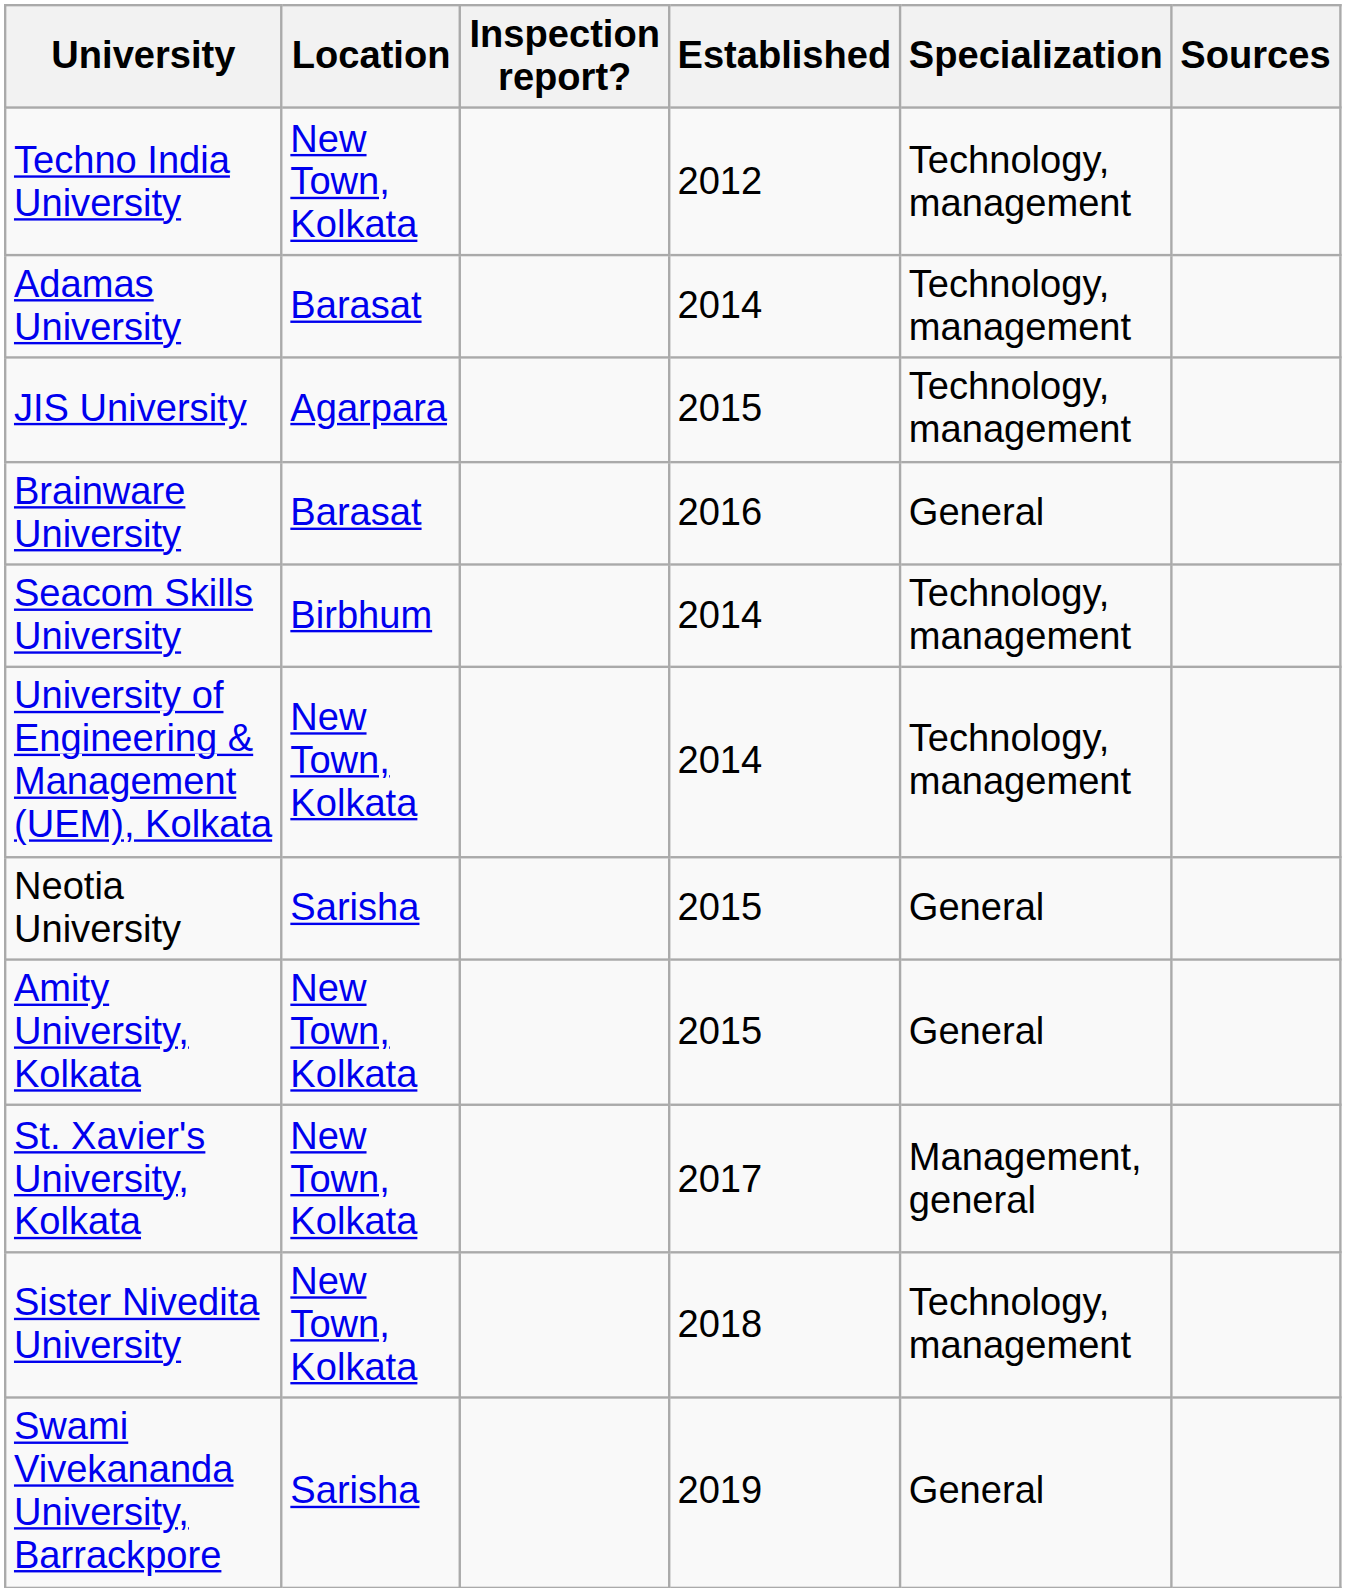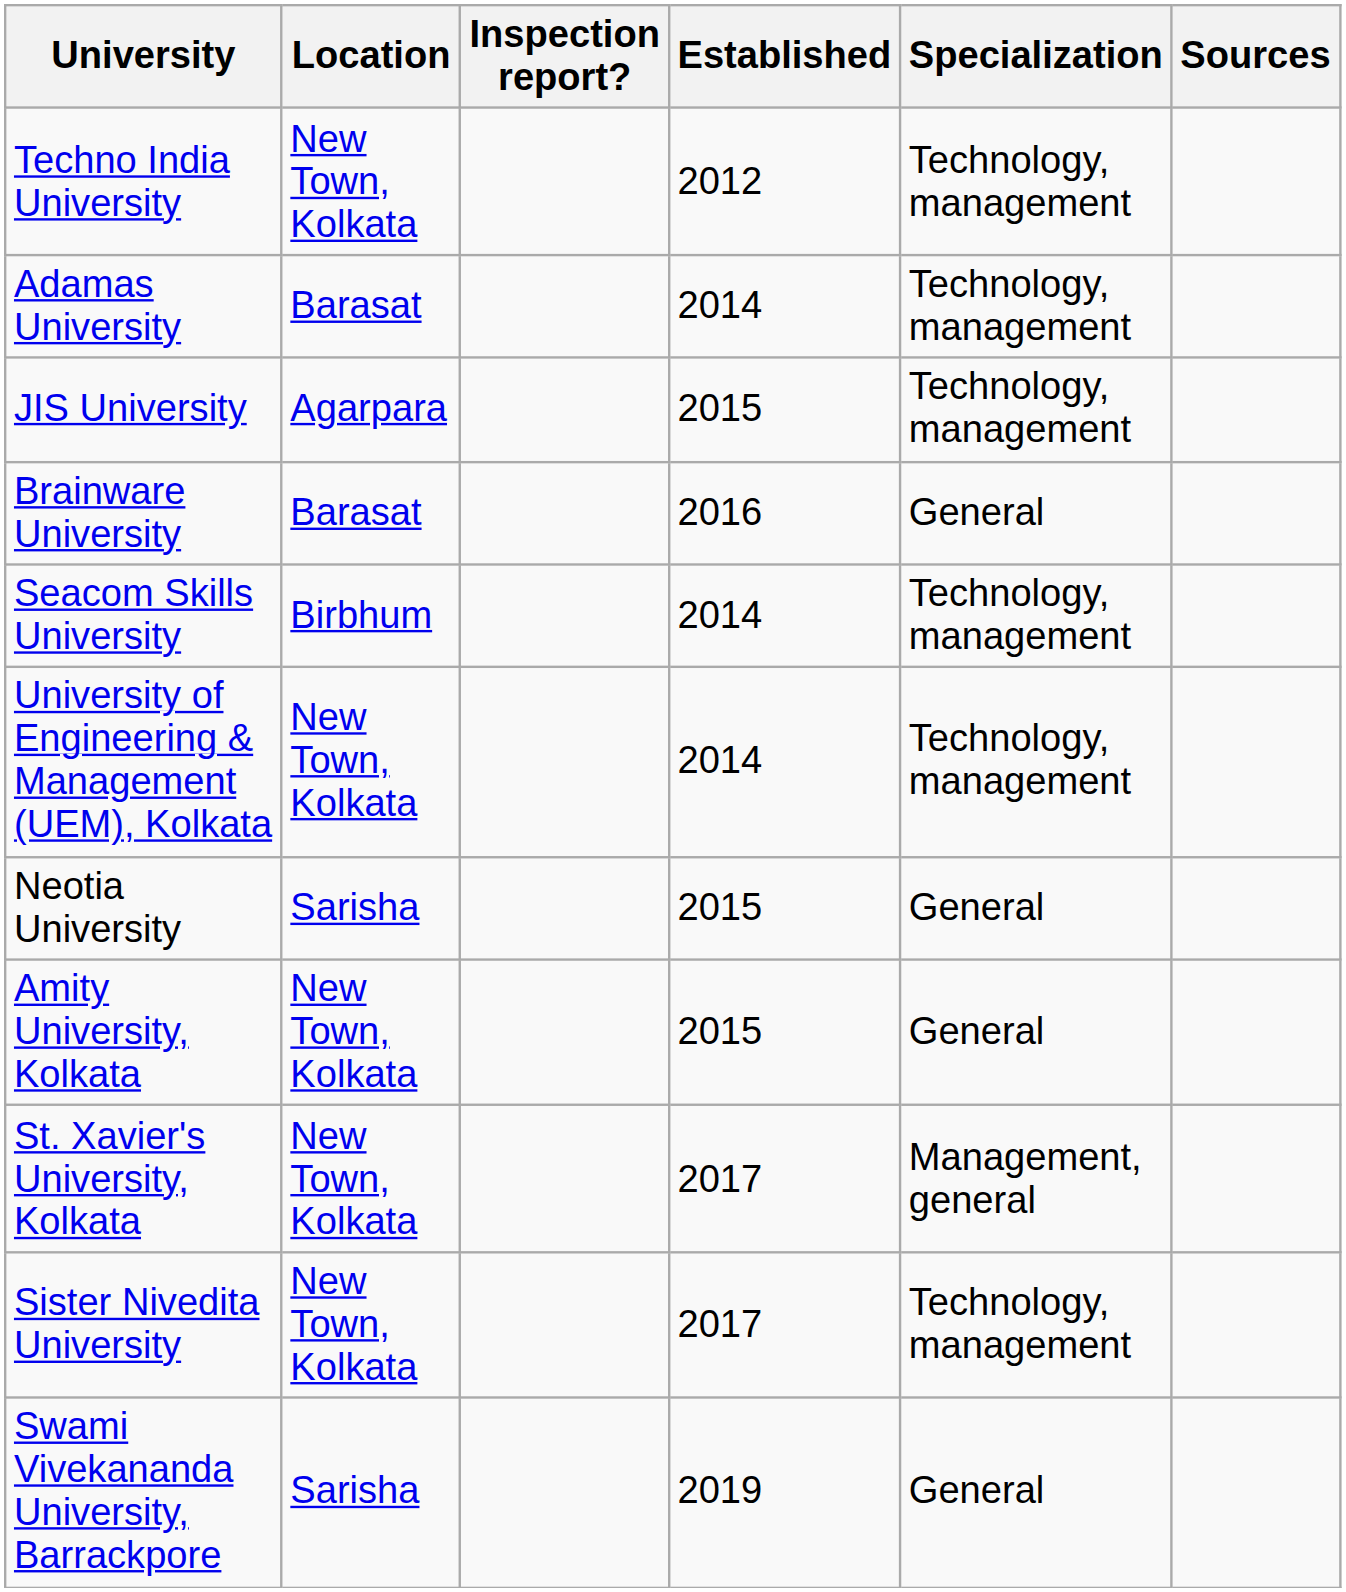 <table class="wikitable sortable collapsible plainrowheaders" border="1" style="text-align:left; width:90%">
 <tr>
 <th scope="col" style="width: 40%;">University</th>
 <th scope="col" style="width: 15%;">Location</th>
 <th scope="col" style="width: 5%;">Inspection report?</th>
 <th scope="col" style="width: 5%;">Established</th>
 <th scope="col" style="width: 15%;">Specialization</th>
 <th scope="col" style="width: 5%;" class="unsortable">Sources</th>
 </tr>
 <tr>
 <td><a href='#'>Techno India University</a></td>
 <td><a href='#'>New Town, Kolkata</a></td>
 <td></td>
 <td>2012</td>
 <td>Technology, management</td>
 <td></td>
 </tr>
 <tr>
 <td><a href='#'>Adamas University</a></td>
 <td><a href='#'>Barasat</a></td>
 <td></td>
 <td>2014</td>
 <td>Technology, management</td>
 <td></td>
 </tr>
 <tr>
 <td><a href='#'>JIS University</a></td>
 <td><a href='#'>Agarpara</a></td>
 <td></td>
 <td>2015</td>
 <td>Technology, management</td>
 <td></td>
 </tr>
 <tr>
 <td><a href='#'>Brainware University</a></td>
 <td><a href='#'>Barasat</a></td>
 <td></td>
 <td>2016</td>
 <td>General</td>
 <td></td>
 </tr>
 <tr>
 <td><a href='#'>Seacom Skills University</a></td>
 <td><a href='#'>Birbhum</a></td>
 <td></td>
 <td>2014</td>
 <td>Technology, management</td>
 <td></td>
 </tr>
 <tr>
 <td><a href='#'>University of Engineering & Management (UEM), Kolkata</a></td>
 <td><a href='#'>New Town, Kolkata</a></td>
 <td></td>
 <td>2014</td>
 <td>Technology, management</td>
 <td></td>
 </tr>
 <tr>
 <td>Neotia University</td>
 <td><a href='#'>Sarisha</a></td>
 <td></td>
 <td>2015</td>
 <td>General</td>
 <td></td>
 </tr>
 <tr>
 <td><a href='#'>Amity University, Kolkata</a></td>
 <td><a href='#'>New Town, Kolkata</a></td>
 <td></td>
 <td>2015</td>
 <td>General</td>
 <td></td>
 </tr>
 <tr>
 <td><a href='#'>St. Xavier's University, Kolkata</a></td>
 <td><a href='#'>New Town, Kolkata</a></td>
 <td></td>
 <td>2017</td>
 <td>Management, general</td>
 <td></td>
 </tr>
 <tr>
 <td><a href='#'>Sister Nivedita University</a></td>
 <td><a href='#'>New Town, Kolkata</a></td>
 <td></td>
-<td>2018</td>
+<td>2017</td>
 <td>Technology, management</td>
 <td></td>
 </tr>
 <tr>
 <td><a href='#'>Swami Vivekananda University, Barrackpore</a></td>
 <td><a href='#'>Sarisha</a></td>
 <td></td>
 <td>2019</td>
 <td>General</td>
 <td></td>
 </tr>
 </table>
